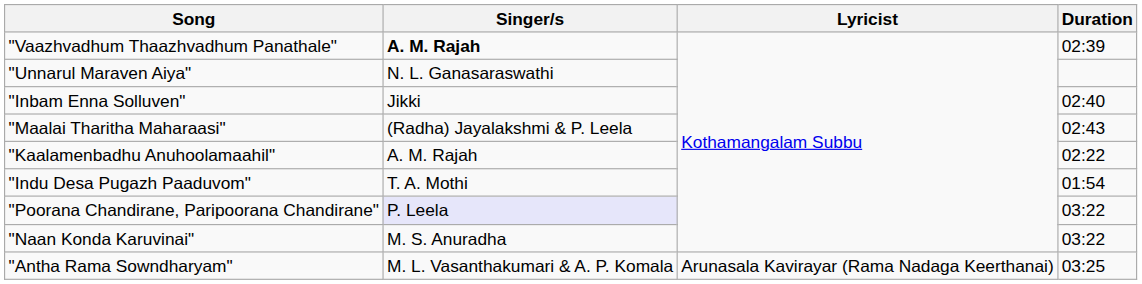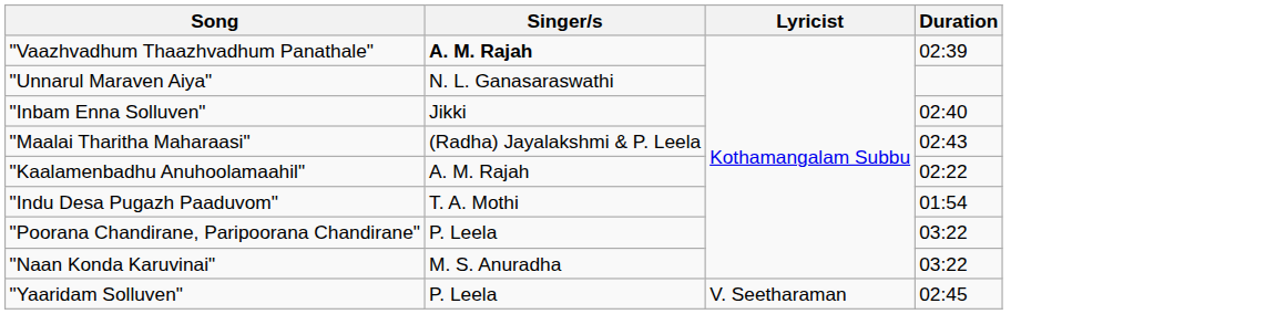 <table class="wikitable" style="font-size:95%;">
 <tr>
 <th>Song</th>
 <th>Singer/s</th>
 <th>Lyricist</th>
 <th>Duration</th>
 </tr>
 <tr>
 <td>"Vaazhvadhum Thaazhvadhum Panathale"</td>
 <td><strong>A. M. Rajah</strong></td>
 <td rowspan="8"><a href='#'>Kothamangalam Subbu</a></td>
 <td>02:39</td>
 </tr>
 <tr>
 <td>"Unnarul Maraven Aiya"</td>
 <td>N. L. Ganasaraswathi</td>
 <td></td>
 </tr>
 <tr>
 <td>"Inbam Enna Solluven"</td>
 <td>Jikki</td>
 <td>02:40</td>
 </tr>
 <tr>
 <td>"Maalai Tharitha Maharaasi"</td>
 <td>(Radha) Jayalakshmi & P. Leela</td>
 <td>02:43</td>
 </tr>
 <tr>
 <td>"Kaalamenbadhu Anuhoolamaahil"</td>
 <td>A. M. Rajah</td>
 <td>02:22</td>
 </tr>
 <tr>
 <td>"Indu Desa Pugazh Paaduvom"</td>
 <td>T. A. Mothi</td>
 <td>01:54</td>
 </tr>
 <tr>
 <td>"Poorana Chandirane, Paripoorana Chandirane"</td>
-<td style="background: lavender;">P. Leela</td>
+<td>P. Leela</td>
 <td>03:22</td>
 </tr>
 <tr>
 <td>"Naan Konda Karuvinai"</td>
 <td>M. S. Anuradha</td>
 <td>03:22</td>
 </tr>
 <tr>
-<td>"Antha Rama Sowndharyam"</td>
-<td>M. L. Vasanthakumari & A. P. Komala</td>
-<td>Arunasala Kavirayar (Rama Nadaga Keerthanai)</td>
-<td>03:25</td>
+<td>"Yaaridam Solluven"</td>
+<td>P. Leela</td>
+<td>V. Seetharaman</td>
+<td>02:45</td>
 </tr>
 </table>
